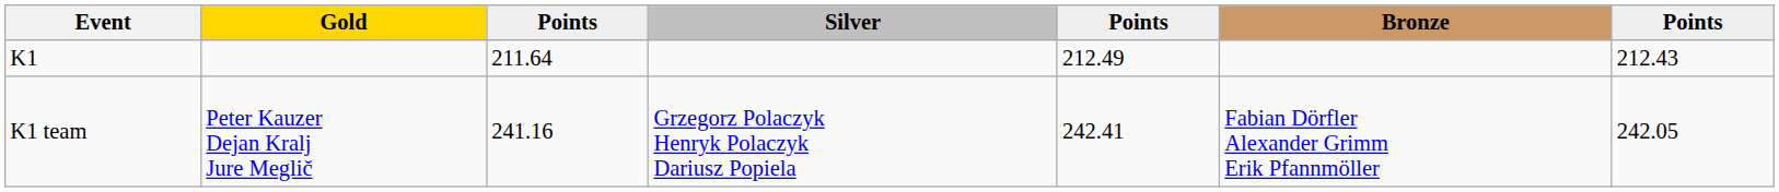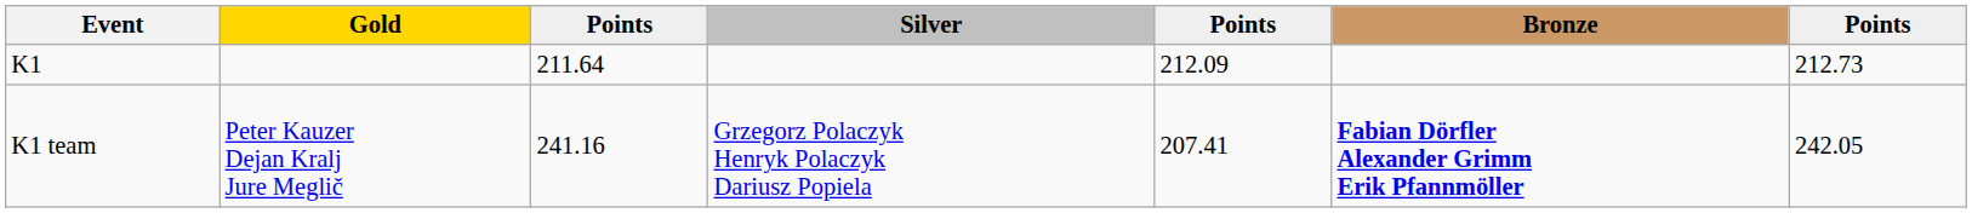 <table class="wikitable" width=100%>
 <tr>
 <th>Event</th>
 <td align=center bgcolor="gold"><strong>Gold</strong></td>
 <td align=center bgcolor="EFEFEF"><strong>Points</strong></td>
 <td align=center bgcolor="silver"><strong>Silver</strong></td>
 <td align=center bgcolor="EFEFEF"><strong>Points</strong></td>
 <td align=center bgcolor="CC9966"><strong>Bronze</strong></td>
 <td align=center bgcolor="EFEFEF"><strong>Points</strong></td>
 </tr>
 <tr>
 <td>K1</td>
 <td></td>
 <td>211.64</td>
 <td></td>
-<td>212.49</td>
+<td>212.09</td>
 <td></td>
-<td>212.43</td>
+<td>212.73</td>
 </tr>
 <tr>
 <td>K1 team</td>
 <td><br><a href='#'>Peter Kauzer</a><br><a href='#'>Dejan Kralj</a><br><a href='#'>Jure Meglič</a></td>
 <td>241.16</td>
 <td><br><a href='#'>Grzegorz Polaczyk</a><br><a href='#'>Henryk Polaczyk</a><br><a href='#'>Dariusz Popiela</a></td>
-<td>242.41</td>
-<td><br><a href='#'>Fabian Dörfler</a><br><a href='#'>Alexander Grimm</a><br><a href='#'>Erik Pfannmöller</a></td>
+<td>207.41</td>
+<td><strong><br><a href='#'>Fabian Dörfler</a><br><a href='#'>Alexander Grimm</a><br><a href='#'>Erik Pfannmöller</a></strong></td>
 <td>242.05</td>
 </tr>
 </table>
